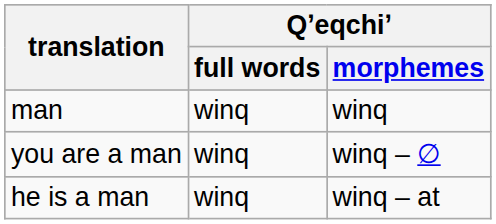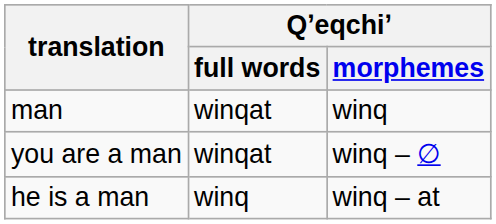 <table class="wikitable">
 <tr>
 <th rowspan="2">translation</th>
 <th colspan="2">Qʼeqchiʼ</th>
 </tr>
 <tr>
 <th>full words</th>
 <th><a href='#'>morphemes</a></th>
 </tr>
 <tr>
 <td>man</td>
-<td>winq</td>
+<td>winqat</td>
 <td>winq</td>
 </tr>
 <tr>
 <td>you are a man</td>
-<td>winq</td>
+<td>winqat</td>
 <td>winq – <a href='#'>∅</a></td>
 </tr>
 <tr>
 <td>he is a man</td>
 <td>winq</td>
 <td>winq – at</td>
 </tr>
 </table>
